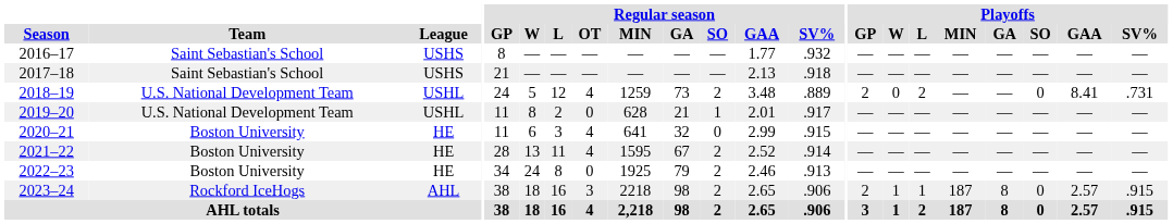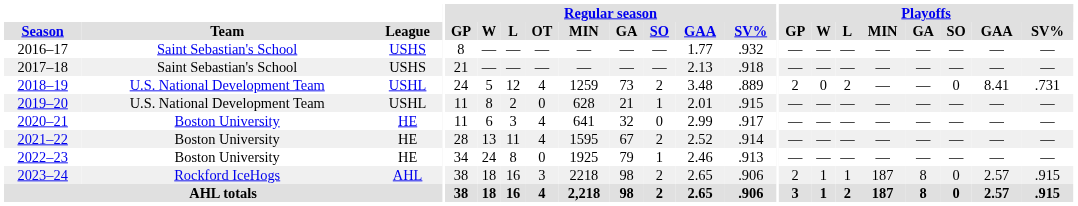 <table border="0" cellpadding="1" cellspacing="0" style="text-align:center; width:75%;">
 <tr bgcolor="#e0e0e0">
 <th colspan="3" bgcolor="#ffffff"></th>
 <th rowspan="99" bgcolor="#ffffff"></th>
 <th colspan="9" bgcolor="#e0e0e0"><a href='#'>Regular season</a></th>
 <th rowspan="99" bgcolor="#ffffff"></th>
 <th colspan="8" bgcolor="#e0e0e0"><a href='#'>Playoffs</a></th>
 </tr>
 <tr bgcolor="#e0e0e0">
 <th><a href='#'>Season</a></th>
 <th>Team</th>
 <th>League</th>
 <th>GP</th>
 <th>W</th>
 <th>L</th>
 <th>OT</th>
 <th>MIN</th>
 <th>GA</th>
 <th><a href='#'>SO</a></th>
 <th><a href='#'>GAA</a></th>
 <th><a href='#'>SV%</a></th>
 <th>GP</th>
 <th>W</th>
 <th>L</th>
 <th>MIN</th>
 <th>GA</th>
 <th>SO</th>
 <th>GAA</th>
 <th>SV%</th>
 </tr>
 <tr>
 <td>2016–17</td>
 <td><a href='#'>Saint Sebastian's School</a></td>
 <td><a href='#'>USHS</a></td>
 <td>8</td>
 <td>—</td>
 <td>—</td>
 <td>—</td>
 <td>—</td>
 <td>—</td>
 <td>—</td>
 <td>1.77</td>
 <td>.932</td>
 <td>—</td>
 <td>—</td>
 <td>—</td>
 <td>—</td>
 <td>—</td>
 <td>—</td>
 <td>—</td>
 <td>—</td>
 </tr>
 <tr bgcolor="#f0f0f0">
 <td>2017–18</td>
 <td>Saint Sebastian's School</td>
 <td>USHS</td>
 <td>21</td>
 <td>—</td>
 <td>—</td>
 <td>—</td>
 <td>—</td>
 <td>—</td>
 <td>—</td>
 <td>2.13</td>
 <td>.918</td>
 <td>—</td>
 <td>—</td>
 <td>—</td>
 <td>—</td>
 <td>—</td>
 <td>—</td>
 <td>—</td>
 <td>—</td>
 </tr>
 <tr>
 <td><a href='#'>2018–19</a></td>
 <td><a href='#'>U.S. National Development Team</a></td>
 <td><a href='#'>USHL</a></td>
 <td>24</td>
 <td>5</td>
 <td>12</td>
 <td>4</td>
 <td>1259</td>
 <td>73</td>
 <td>2</td>
 <td>3.48</td>
 <td>.889</td>
 <td>2</td>
 <td>0</td>
 <td>2</td>
 <td>—</td>
 <td>—</td>
 <td>0</td>
 <td>8.41</td>
 <td>.731</td>
 </tr>
 <tr bgcolor="#f0f0f0">
 <td><a href='#'>2019–20</a></td>
 <td>U.S. National Development Team</td>
 <td>USHL</td>
 <td>11</td>
 <td>8</td>
 <td>2</td>
 <td>0</td>
 <td>628</td>
 <td>21</td>
 <td>1</td>
 <td>2.01</td>
-<td>.917</td>
+<td>.915</td>
 <td>—</td>
 <td>—</td>
 <td>—</td>
 <td>—</td>
 <td —>—</td>
 <td>—</td>
 <td>—</td>
 <td>—</td>
 </tr>
 <tr>
 <td><a href='#'>2020–21</a></td>
 <td><a href='#'>Boston University</a></td>
 <td><a href='#'>HE</a></td>
 <td>11</td>
 <td>6</td>
 <td>3</td>
 <td>4</td>
 <td>641</td>
 <td>32</td>
 <td>0</td>
 <td>2.99</td>
-<td>.915</td>
+<td>.917</td>
 <td>—</td>
 <td>—</td>
 <td>—</td>
 <td>—</td>
 <td>—</td>
 <td>—</td>
 <td>—</td>
 <td>—</td>
 </tr>
 <tr bgcolor="#f0f0f0">
 <td><a href='#'>2021–22</a></td>
 <td>Boston University</td>
 <td>HE</td>
 <td>28</td>
 <td>13</td>
 <td>11</td>
 <td>4</td>
 <td>1595</td>
 <td>67</td>
 <td>2</td>
 <td>2.52</td>
 <td>.914</td>
 <td>—</td>
 <td>—</td>
 <td>—</td>
 <td>—</td>
 <td>—</td>
 <td>—</td>
 <td>—</td>
 <td>—</td>
 </tr>
 <tr>
 <td><a href='#'>2022–23</a></td>
 <td>Boston University</td>
 <td>HE</td>
 <td>34</td>
 <td>24</td>
 <td>8</td>
 <td>0</td>
 <td>1925</td>
 <td>79</td>
-<td>2</td>
+<td>1</td>
 <td>2.46</td>
 <td>.913</td>
 <td>—</td>
 <td>—</td>
 <td>—</td>
 <td>—</td>
 <td>—</td>
 <td>—</td>
 <td>—</td>
 <td>—</td>
 </tr>
 <tr bgcolor="#f0f0f0">
 <td><a href='#'>2023–24</a></td>
 <td><a href='#'>Rockford IceHogs</a></td>
 <td><a href='#'>AHL</a></td>
 <td>38</td>
 <td>18</td>
 <td>16</td>
 <td>3</td>
 <td>2218</td>
 <td>98</td>
 <td>2</td>
 <td>2.65</td>
 <td>.906</td>
 <td>2</td>
 <td>1</td>
 <td>1</td>
 <td>187</td>
 <td>8</td>
 <td>0</td>
 <td>2.57</td>
 <td>.915</td>
 </tr>
 <tr bgcolor="#e0e0e0">
 <th colspan="3">AHL totals</th>
 <th>38</th>
 <th>18</th>
 <th>16</th>
 <th>4</th>
 <th>2,218</th>
 <th>98</th>
 <th>2</th>
 <th>2.65</th>
 <th>.906</th>
 <th>3</th>
 <th>1</th>
 <th>2</th>
 <th>187</th>
 <th>8</th>
 <th>0</th>
 <th>2.57</th>
 <th>.915</th>
 </tr>
 </table>
